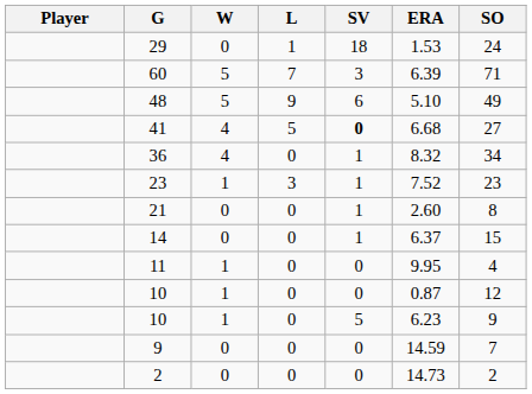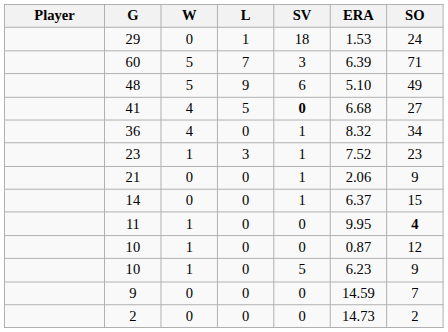 <table class="wikitable sortable">
 <tr>
 <th bgcolor="#DDDDFF" width="16%">Player</th>
 <th bgcolor="#DDDDFF" width="9%">G</th>
 <th bgcolor="#DDDDFF" width="9%">W</th>
 <th bgcolor="#DDDDFF" width="9%">L</th>
 <th bgcolor="#DDDDFF" width="9%">SV</th>
 <th bgcolor="#DDDDFF" width="9%">ERA</th>
 <th bgcolor="#DDDDFF" width="9%">SO</th>
 </tr>
 <tr align="center">
 <td></td>
 <td>29</td>
 <td>0</td>
 <td>1</td>
 <td>18</td>
 <td>1.53</td>
 <td>24</td>
 </tr>
 <tr align="center">
 <td></td>
 <td>60</td>
 <td>5</td>
 <td>7</td>
 <td>3</td>
 <td>6.39</td>
 <td>71</td>
 </tr>
 <tr align="center">
 <td></td>
 <td>48</td>
 <td>5</td>
 <td>9</td>
 <td>6</td>
 <td>5.10</td>
 <td>49</td>
 </tr>
 <tr align="center">
 <td></td>
 <td>41</td>
 <td>4</td>
 <td>5</td>
 <td><strong>0</strong></td>
 <td>6.68</td>
 <td>27</td>
 </tr>
 <tr align="center">
 <td></td>
 <td>36</td>
 <td>4</td>
 <td>0</td>
 <td>1</td>
 <td>8.32</td>
 <td>34</td>
 </tr>
 <tr align="center">
 <td></td>
 <td>23</td>
 <td>1</td>
 <td>3</td>
 <td>1</td>
 <td>7.52</td>
 <td>23</td>
 </tr>
 <tr align="center">
 <td></td>
 <td>21</td>
 <td>0</td>
 <td>0</td>
 <td>1</td>
-<td>2.60</td>
-<td>8</td>
+<td>2.06</td>
+<td>9</td>
 </tr>
 <tr align="center">
 <td></td>
 <td>14</td>
 <td>0</td>
 <td>0</td>
 <td>1</td>
 <td>6.37</td>
 <td>15</td>
 </tr>
 <tr align="center">
 <td></td>
 <td>11</td>
 <td>1</td>
 <td>0</td>
 <td>0</td>
 <td>9.95</td>
-<td>4</td>
+<td><strong>4</strong></td>
 </tr>
 <tr align="center">
 <td></td>
 <td>10</td>
 <td>1</td>
 <td>0</td>
 <td>0</td>
 <td>0.87</td>
 <td>12</td>
 </tr>
 <tr align="center">
 <td></td>
 <td>10</td>
 <td>1</td>
 <td>0</td>
 <td>5</td>
 <td>6.23</td>
 <td>9</td>
 </tr>
 <tr align="center">
 <td></td>
 <td>9</td>
 <td>0</td>
 <td>0</td>
 <td>0</td>
 <td>14.59</td>
 <td>7</td>
 </tr>
 <tr align="center">
 <td></td>
 <td>2</td>
 <td>0</td>
 <td>0</td>
 <td>0</td>
 <td>14.73</td>
 <td>2</td>
 </tr>
 </table>
